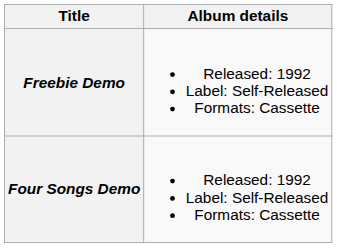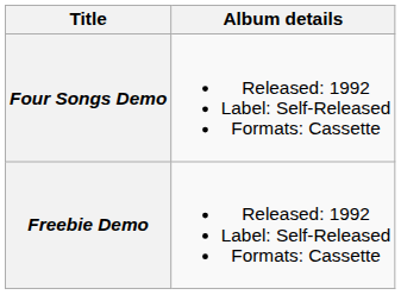 <table class="wikitable plainrowheaders" style="text-align:center;">
 <tr>
 <th scope="col">Title</th>
 <th scope="col">Album details</th>
 </tr>
 <tr>
+<th scope="row"><em>Four Songs Demo</em></th>
+<td><br><ul><li>Released: 1992</li><li>Label: Self-Released</li><li>Formats: Cassette</li></ul></td>
+</tr>
+<tr>
 <th scope="row"><em>Freebie Demo</em></th>
 <td><br><ul><li>Released: 1992</li><li>Label: Self-Released</li><li>Formats: Cassette</li></ul></td>
 </tr>
-<tr>
-<th scope="row"><em>Four Songs Demo</em></th>
-<td><br><ul><li>Released: 1992</li><li>Label: Self-Released</li><li>Formats: Cassette</li></ul></td>
-</tr>
 </table>
